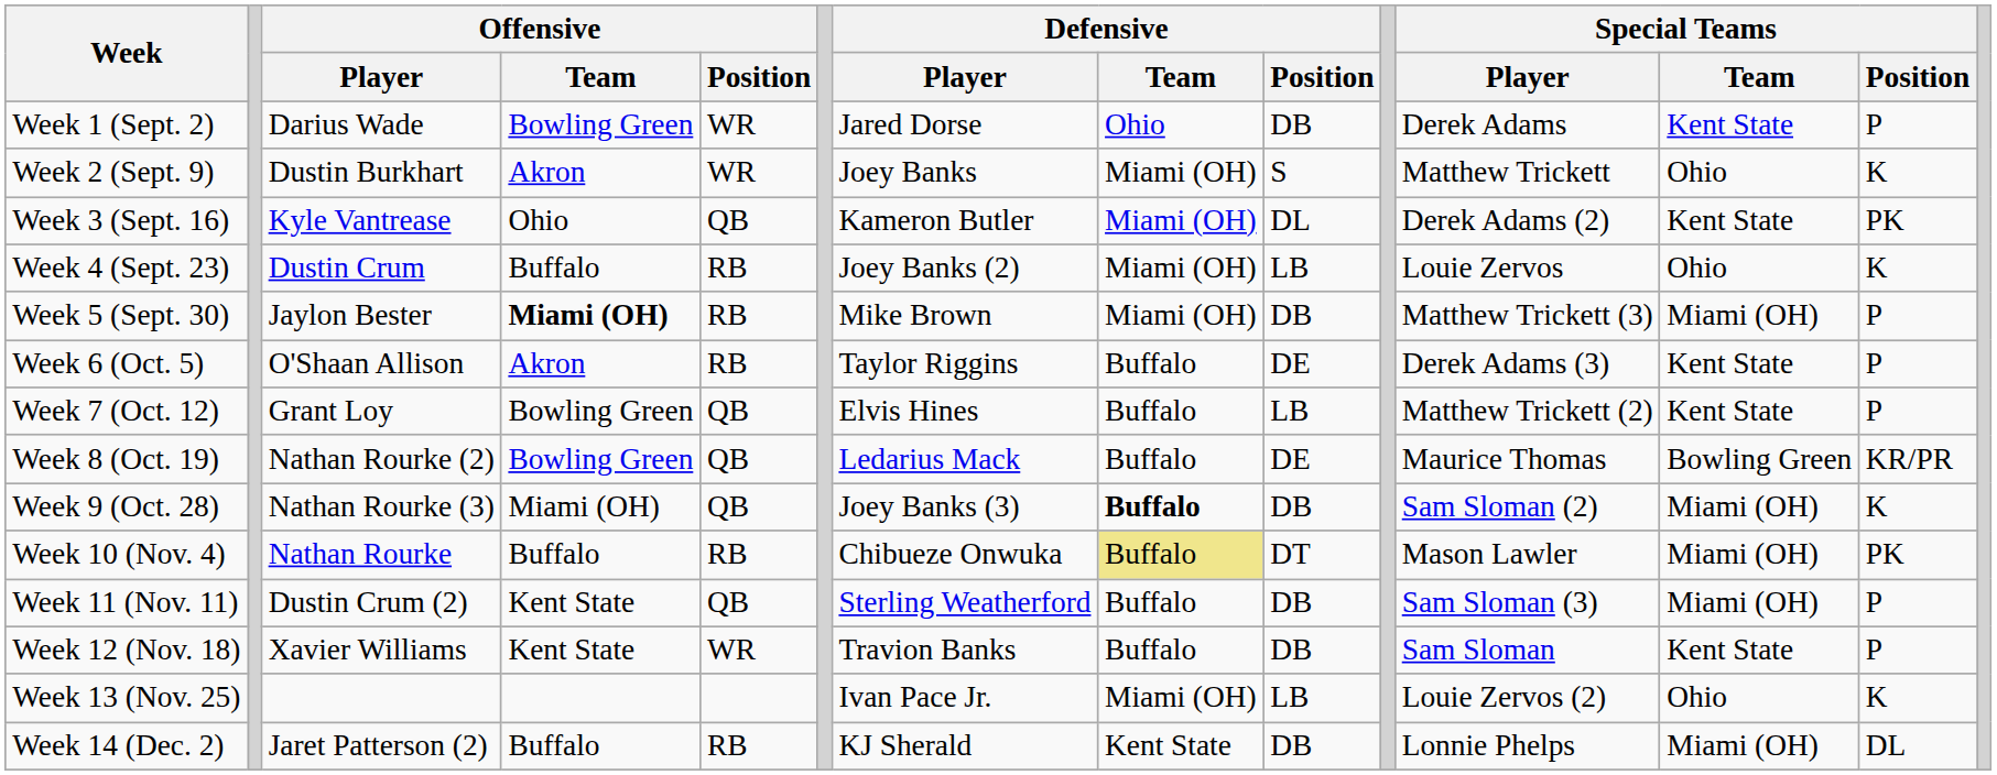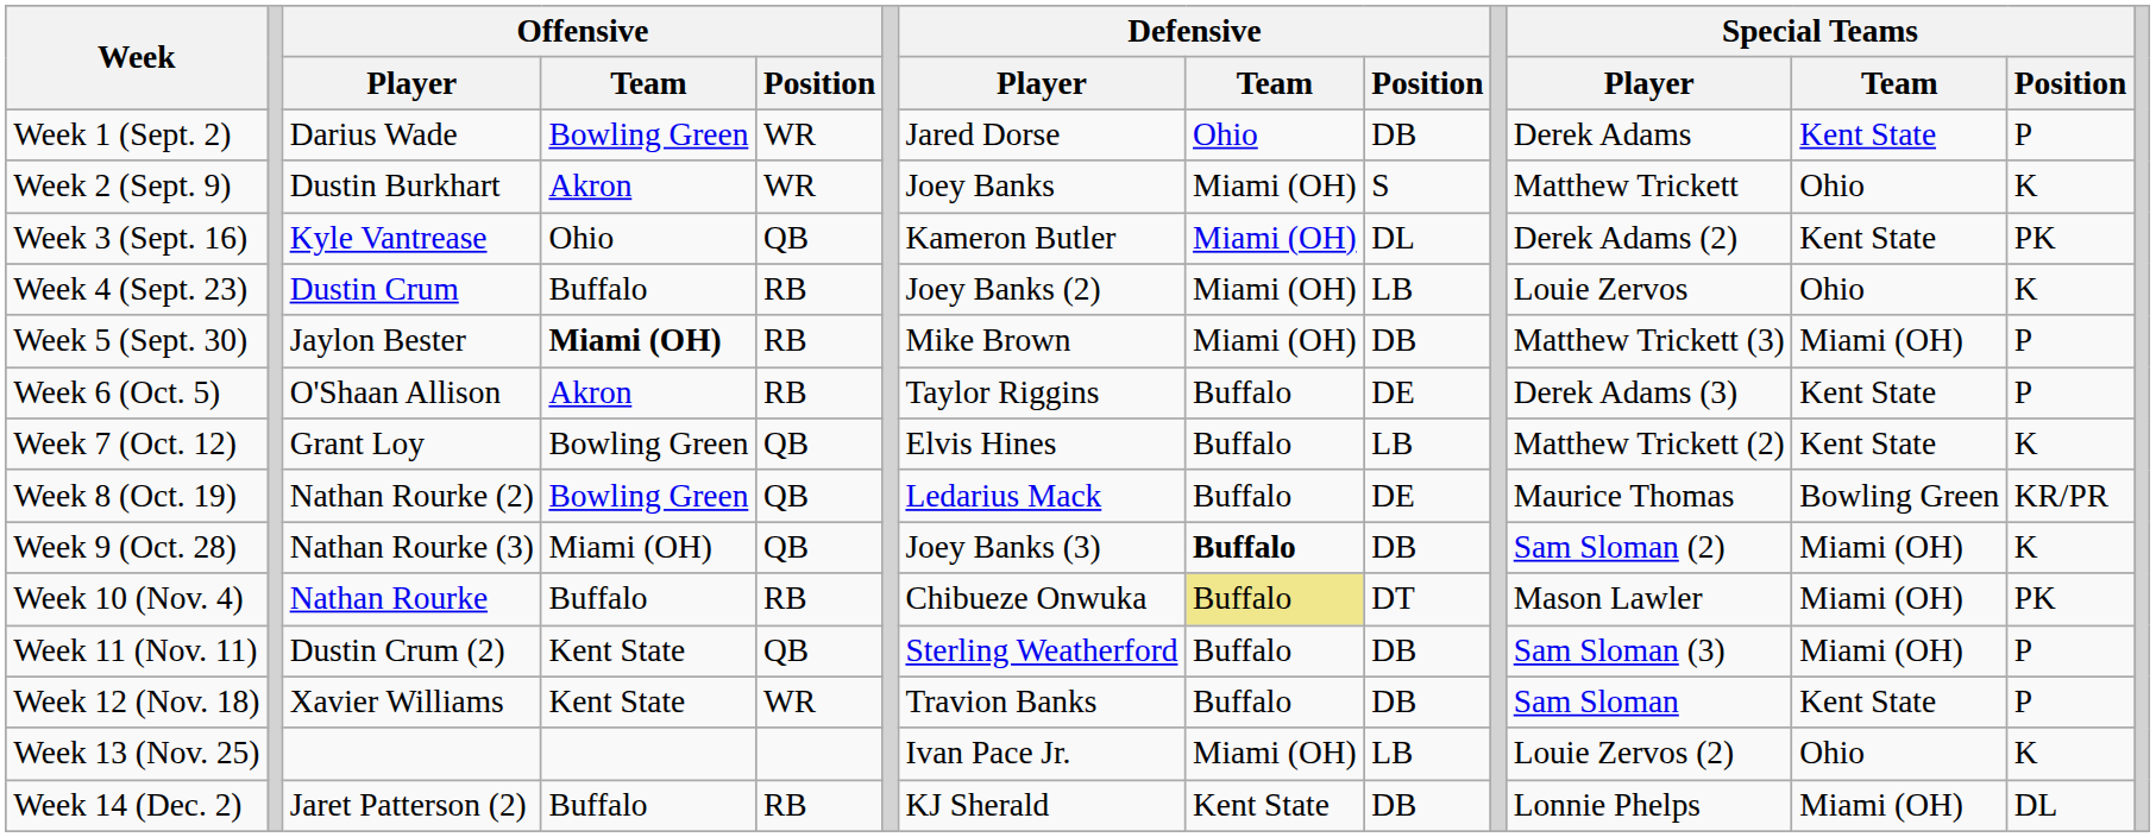 <table class="wikitable" border="1">
 <tr>
 <th rowspan="2">Week</th>
 <th rowSpan="17" style="background-color:lightgrey;"></th>
 <th colspan="3">Offensive</th>
 <th rowSpan="17" style="background-color:lightgrey;"></th>
 <th colspan="3">Defensive</th>
 <th rowSpan="17" style="background-color:lightgrey;"></th>
 <th colspan="3">Special Teams</th>
 <th rowSpan="17" style="background-color:lightgrey;"></th>
 </tr>
 <tr>
 <th>Player</th>
 <th>Team</th>
 <th>Position</th>
 <th>Player</th>
 <th>Team</th>
 <th>Position</th>
 <th>Player</th>
 <th>Team</th>
 <th>Position</th>
 </tr>
 <tr>
 <td>Week 1 (Sept. 2)</td>
 <td>Darius Wade</td>
 <td><a href='#'>Bowling Green</a></td>
 <td>WR</td>
 <td>Jared Dorse</td>
 <td><a href='#'>Ohio</a></td>
 <td>DB</td>
 <td>Derek Adams</td>
 <td><a href='#'>Kent State</a></td>
 <td>P</td>
 </tr>
 <tr>
 <td>Week 2 (Sept. 9)</td>
 <td>Dustin Burkhart</td>
 <td><a href='#'>Akron</a></td>
 <td>WR</td>
 <td>Joey Banks</td>
 <td>Miami (OH)</td>
 <td>S</td>
 <td>Matthew Trickett</td>
 <td>Ohio</td>
 <td>K</td>
 </tr>
 <tr>
 <td>Week 3 (Sept. 16)</td>
 <td><a href='#'>Kyle Vantrease</a></td>
 <td>Ohio</td>
 <td>QB</td>
 <td>Kameron Butler</td>
 <td><a href='#'>Miami (OH)</a></td>
 <td>DL</td>
 <td>Derek Adams (2)</td>
 <td>Kent State</td>
 <td>PK</td>
 </tr>
 <tr>
 <td>Week 4 (Sept. 23)</td>
 <td><a href='#'>Dustin Crum</a></td>
 <td>Buffalo</td>
 <td>RB</td>
 <td>Joey Banks (2)</td>
 <td>Miami (OH)</td>
 <td>LB</td>
 <td>Louie Zervos</td>
 <td>Ohio</td>
 <td>K</td>
 </tr>
 <tr>
 <td>Week 5 (Sept. 30)</td>
 <td>Jaylon Bester</td>
 <td><strong>Miami (OH)</strong></td>
 <td>RB</td>
 <td>Mike Brown</td>
 <td>Miami (OH)</td>
 <td>DB</td>
 <td>Matthew Trickett (3)</td>
 <td>Miami (OH)</td>
 <td>P</td>
 </tr>
 <tr>
 <td>Week 6 (Oct. 5)</td>
 <td>O'Shaan Allison</td>
 <td><a href='#'>Akron</a></td>
 <td>RB</td>
 <td>Taylor Riggins</td>
 <td>Buffalo</td>
 <td>DE</td>
 <td>Derek Adams (3)</td>
 <td>Kent State</td>
 <td>P</td>
 </tr>
 <tr>
 <td>Week 7 (Oct. 12)</td>
 <td>Grant Loy</td>
 <td>Bowling Green</td>
 <td>QB</td>
 <td>Elvis Hines</td>
 <td>Buffalo</td>
 <td>LB</td>
 <td>Matthew Trickett (2)</td>
 <td>Kent State</td>
-<td>P</td>
+<td>K</td>
 </tr>
 <tr>
 <td>Week 8 (Oct. 19)</td>
 <td>Nathan Rourke (2)</td>
 <td><a href='#'>Bowling Green</a></td>
 <td>QB</td>
 <td><a href='#'>Ledarius Mack</a></td>
 <td>Buffalo</td>
 <td>DE</td>
 <td>Maurice Thomas</td>
 <td>Bowling Green</td>
 <td>KR/PR</td>
 </tr>
 <tr>
 <td>Week 9 (Oct. 28)</td>
 <td>Nathan Rourke (3)</td>
 <td>Miami (OH)</td>
 <td>QB</td>
 <td>Joey Banks (3)</td>
 <td><strong>Buffalo</strong></td>
 <td>DB</td>
 <td><a href='#'>Sam Sloman</a> (2)</td>
 <td>Miami (OH)</td>
 <td>K</td>
 </tr>
 <tr>
 <td>Week 10 (Nov. 4)</td>
 <td><a href='#'>Nathan Rourke</a></td>
 <td>Buffalo</td>
 <td>RB</td>
 <td>Chibueze Onwuka</td>
 <td style="background: khaki;">Buffalo</td>
 <td>DT</td>
 <td>Mason Lawler</td>
 <td>Miami (OH)</td>
 <td>PK</td>
 </tr>
 <tr>
 <td>Week 11 (Nov. 11)</td>
 <td>Dustin Crum (2)</td>
 <td>Kent State</td>
 <td>QB</td>
 <td><a href='#'>Sterling Weatherford</a></td>
 <td>Buffalo</td>
 <td>DB</td>
 <td><a href='#'>Sam Sloman</a> (3)</td>
 <td>Miami (OH)</td>
 <td>P</td>
 </tr>
 <tr>
 <td>Week 12 (Nov. 18)</td>
 <td>Xavier Williams</td>
 <td>Kent State</td>
 <td>WR</td>
 <td>Travion Banks</td>
 <td>Buffalo</td>
 <td>DB</td>
 <td><a href='#'>Sam Sloman</a></td>
 <td>Kent State</td>
 <td>P</td>
 </tr>
 <tr>
 <td>Week 13 (Nov. 25)</td>
 <td></td>
 <td></td>
 <td></td>
 <td>Ivan Pace Jr.</td>
 <td>Miami (OH)</td>
 <td>LB</td>
 <td>Louie Zervos (2)</td>
 <td>Ohio</td>
 <td>K</td>
 </tr>
 <tr>
 <td>Week 14 (Dec. 2)</td>
 <td>Jaret Patterson (2)</td>
 <td>Buffalo</td>
 <td>RB</td>
 <td>KJ Sherald</td>
 <td>Kent State</td>
 <td>DB</td>
 <td>Lonnie Phelps</td>
 <td>Miami (OH)</td>
 <td>DL</td>
 </tr>
 </table>
